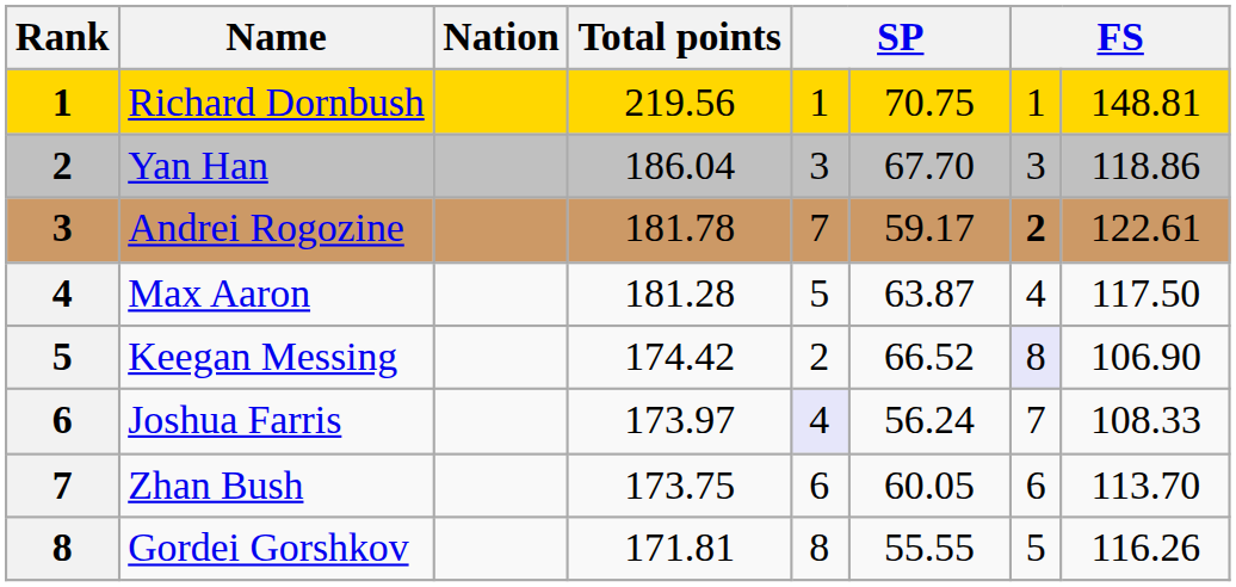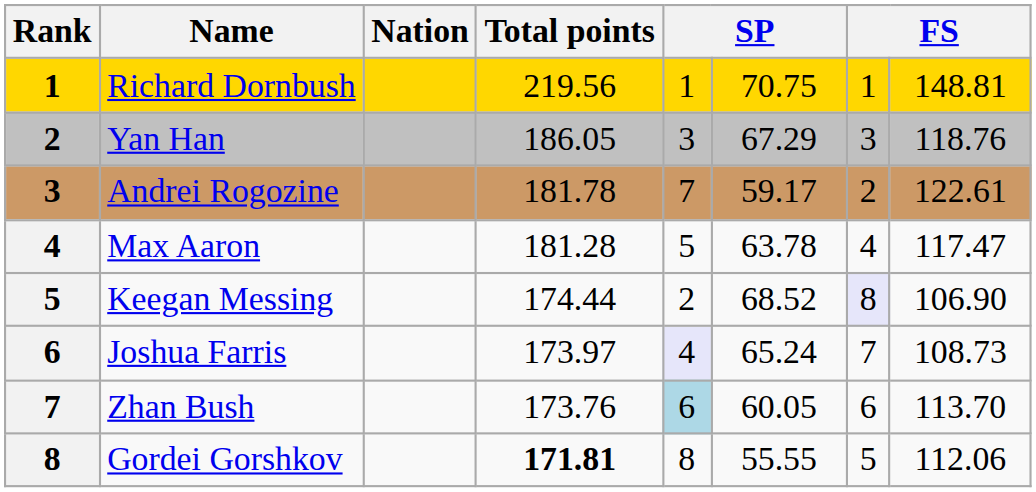 <table class="wikitable sortable">
 <tr>
 <th>Rank</th>
 <th>Name</th>
 <th>Nation</th>
 <th>Total points</th>
 <th colspan="2" width="80px"><a href='#'>SP</a></th>
 <th colspan="2" width="80px"><a href='#'>FS</a></th>
 </tr>
 <tr bgcolor="gold">
 <td align="center"><strong>1</strong></td>
 <td><a href='#'>Richard Dornbush</a></td>
 <td></td>
 <td align="center">219.56</td>
 <td align="center">1</td>
 <td align="center">70.75</td>
 <td align="center">1</td>
 <td align="center">148.81</td>
 </tr>
 <tr bgcolor="silver">
 <td align="center"><strong>2</strong></td>
 <td><a href='#'>Yan Han</a></td>
 <td></td>
-<td align="center">186.04</td>
+<td align="center">186.05</td>
 <td align="center">3</td>
-<td align="center">67.70</td>
+<td align="center">67.29</td>
 <td align="center">3</td>
-<td align="center">118.86</td>
+<td align="center">118.76</td>
 </tr>
 <tr bgcolor="cc9966">
 <td align="center"><strong>3</strong></td>
 <td><a href='#'>Andrei Rogozine</a></td>
 <td></td>
 <td align="center">181.78</td>
 <td align="center">7</td>
 <td align="center">59.17</td>
-<td align="center"><strong>2</strong></td>
+<td align="center">2</td>
 <td align="center">122.61</td>
 </tr>
 <tr>
 <th>4</th>
 <td><a href='#'>Max Aaron</a></td>
 <td></td>
 <td align="center">181.28</td>
 <td align="center">5</td>
-<td align="center">63.87</td>
+<td align="center">63.78</td>
 <td align="center">4</td>
-<td align="center">117.50</td>
+<td align="center">117.47</td>
 </tr>
 <tr>
 <th>5</th>
 <td><a href='#'>Keegan Messing</a></td>
 <td></td>
-<td align="center">174.42</td>
+<td align="center">174.44</td>
 <td align="center">2</td>
-<td align="center">66.52</td>
+<td align="center">68.52</td>
 <td align="center" style="background: lavender;">8</td>
 <td align="center">106.90</td>
 </tr>
 <tr>
 <th>6</th>
 <td><a href='#'>Joshua Farris</a></td>
 <td></td>
 <td align="center">173.97</td>
 <td align="center" style="background: lavender;">4</td>
-<td align="center">56.24</td>
+<td align="center">65.24</td>
 <td align="center">7</td>
-<td align="center">108.33</td>
+<td align="center">108.73</td>
 </tr>
 <tr>
 <th>7</th>
 <td><a href='#'>Zhan Bush</a></td>
 <td></td>
-<td align="center">173.75</td>
-<td align="center">6</td>
+<td align="center">173.76</td>
+<td align="center" style="background: lightblue;">6</td>
 <td align="center">60.05</td>
 <td align="center">6</td>
 <td align="center">113.70</td>
 </tr>
 <tr>
 <th>8</th>
 <td><a href='#'>Gordei Gorshkov</a></td>
 <td></td>
-<td align="center">171.81</td>
+<td align="center"><strong>171.81</strong></td>
 <td align="center">8</td>
 <td align="center">55.55</td>
 <td align="center">5</td>
-<td align="center">116.26</td>
+<td align="center">112.06</td>
 </tr>
 </table>
